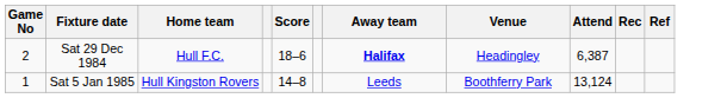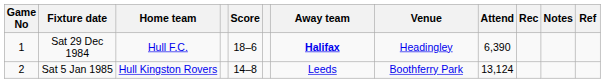 <table class="wikitable" style="text-align:center;">
 <tr>
 <th width=10 abbr="No">Game No</th>
 <th width=110 abbr="Date">Fixture date</th>
 <th width=150 abbr="Home Team">Home team</th>
 <th width=5 abbr="space"></th>
 <th width=20 abbr="Score">Score</th>
 <th width=5 abbr="space"></th>
 <th width=150 abbr="Away Team">Away team</th>
 <th width=150 abbr="Venue">Venue</th>
 <th width=30 abbr="Att">Attend</th>
 <th width=30 abbr="Rec">Rec</th>
+<th width=20 abbr="Notes">Notes</th>
 <th width=30 abbr="Ref">Ref</th>
 </tr>
 <tr>
-<td>2</td>
+<td>1</td>
 <td>Sat 29 Dec 1984</td>
 <td><a href='#'>Hull F.C.</a></td>
 <td></td>
 <td>18–6</td>
 <td></td>
 <td><strong><a href='#'>Halifax</a></strong></td>
 <td><a href='#'>Headingley</a></td>
-<td>6,387</td>
+<td>6,390</td>
+<td></td>
 <td></td>
 <td></td>
 </tr>
 <tr>
-<td>1</td>
+<td>2</td>
 <td>Sat 5 Jan 1985</td>
 <td><a href='#'>Hull Kingston Rovers</a></td>
 <td></td>
 <td>14–8</td>
 <td></td>
 <td><a href='#'>Leeds</a></td>
 <td><a href='#'>Boothferry Park</a></td>
 <td>13,124</td>
 <td></td>
 <td></td>
+<td></td>
 </tr>
 </table>
